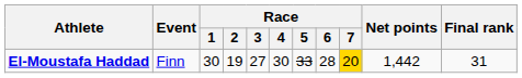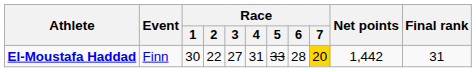 <table class="wikitable" style="font-size:90%">
 <tr>
 <th rowspan="2">Athlete</th>
 <th rowspan="2">Event</th>
 <th colspan=7>Race</th>
 <th rowspan=2>Net points</th>
 <th rowspan=2>Final rank</th>
 </tr>
 <tr style="font-size:95%">
 <th>1</th>
 <th>2</th>
 <th>3</th>
 <th>4</th>
 <th>5</th>
 <th>6</th>
 <th>7</th>
 </tr>
 <tr align=center>
 <td align=left><strong><a href='#'>El-Moustafa Haddad</a></strong></td>
 <td align=left><a href='#'>Finn</a></td>
 <td>30</td>
-<td>19</td>
+<td>22</td>
 <td>27</td>
-<td>30</td>
+<td>31</td>
 <td><s>33</s></td>
 <td>28</td>
 <td style="background: gold;">20</td>
 <td>1,442</td>
 <td>31</td>
 </tr>
 </table>
